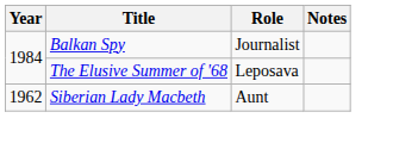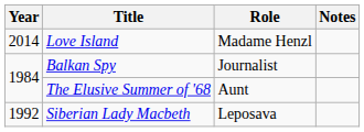 <table class="wikitable sortable">
 <tr>
 <th>Year</th>
 <th>Title</th>
 <th>Role</th>
 <th class="unsortable">Notes</th>
+</tr>
+<tr>
+<td>2014</td>
+<td><em><a href='#'>Love Island</a></em></td>
+<td>Madame Henzl</td>
+<td></td>
 </tr>
 <tr>
 <td rowspan=2>1984</td>
 <td><em><a href='#'>Balkan Spy</a></em></td>
 <td>Journalist</td>
 <td></td>
 </tr>
 <tr>
 <td><em><a href='#'>The Elusive Summer of '68</a></em></td>
+<td>Aunt</td>
+<td></td>
+</tr>
+<tr>
+<td>1992</td>
+<td><em><a href='#'>Siberian Lady Macbeth</a></em></td>
 <td>Leposava</td>
 <td></td>
 </tr>
-<tr>
-<td>1962</td>
-<td><em><a href='#'>Siberian Lady Macbeth</a></em></td>
-<td>Aunt</td>
-<td></td>
-</tr>
 </table>
